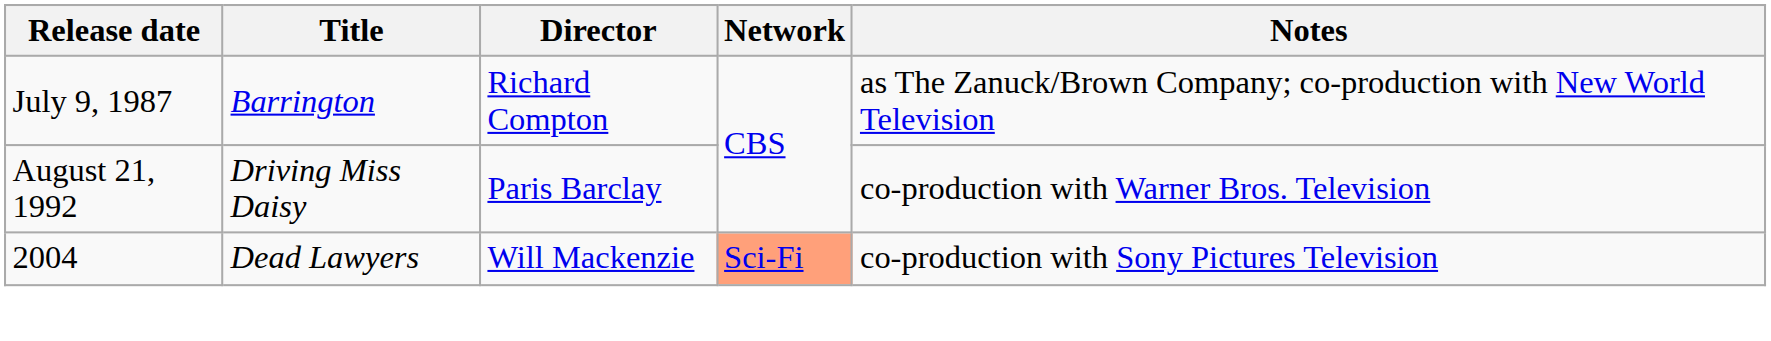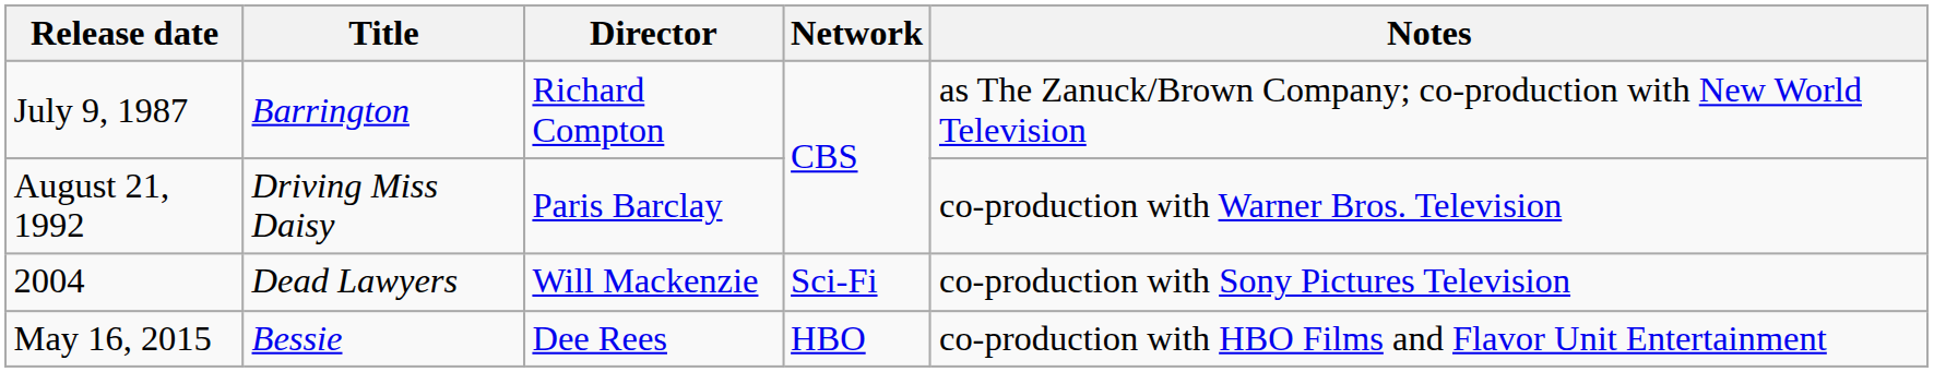 <table class="wikitable sortable">
 <tr>
 <th>Release date</th>
 <th>Title</th>
 <th>Director</th>
 <th>Network</th>
 <th>Notes</th>
 </tr>
 <tr>
 <td>July 9, 1987</td>
 <td><em><a href='#'>Barrington</a></em></td>
 <td><a href='#'>Richard Compton</a></td>
 <td rowspan="2"><a href='#'>CBS</a></td>
 <td>as The Zanuck/Brown Company; co-production with <a href='#'>New World Television</a></td>
 </tr>
 <tr>
 <td>August 21, 1992</td>
 <td><em>Driving Miss Daisy</em></td>
 <td><a href='#'>Paris Barclay</a></td>
 <td>co-production with <a href='#'>Warner Bros. Television</a></td>
 </tr>
 <tr>
 <td>2004</td>
 <td><em>Dead Lawyers</em></td>
 <td><a href='#'>Will Mackenzie</a></td>
-<td style="background: lightsalmon;"><a href='#'>Sci-Fi</a></td>
+<td><a href='#'>Sci-Fi</a></td>
 <td>co-production with <a href='#'>Sony Pictures Television</a></td>
 </tr>
+<tr>
+<td>May 16, 2015</td>
+<td><em><a href='#'>Bessie</a></em></td>
+<td><a href='#'>Dee Rees</a></td>
+<td><a href='#'>HBO</a></td>
+<td>co-production with <a href='#'>HBO Films</a> and <a href='#'>Flavor Unit Entertainment</a></td>
+</tr>
 </table>
